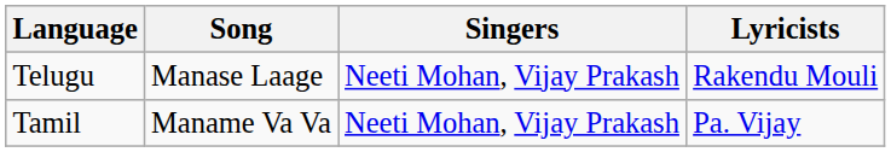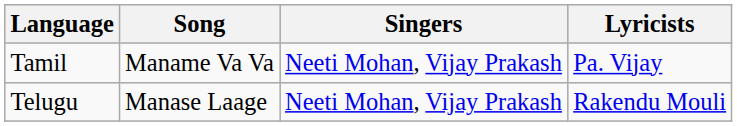 <table class="wikitable sortable">
 <tr>
 <th>Language</th>
 <th>Song</th>
 <th>Singers</th>
 <th>Lyricists</th>
 </tr>
 <tr>
+<td>Tamil</td>
+<td>Maname Va Va</td>
+<td><a href='#'>Neeti Mohan</a>, <a href='#'>Vijay Prakash</a></td>
+<td><a href='#'>Pa. Vijay</a></td>
+</tr>
+<tr>
 <td>Telugu</td>
 <td>Manase Laage</td>
 <td><a href='#'>Neeti Mohan</a>, <a href='#'>Vijay Prakash</a></td>
 <td><a href='#'>Rakendu Mouli</a></td>
 </tr>
-<tr>
-<td>Tamil</td>
-<td>Maname Va Va</td>
-<td><a href='#'>Neeti Mohan</a>, <a href='#'>Vijay Prakash</a></td>
-<td><a href='#'>Pa. Vijay</a></td>
-</tr>
 </table>
